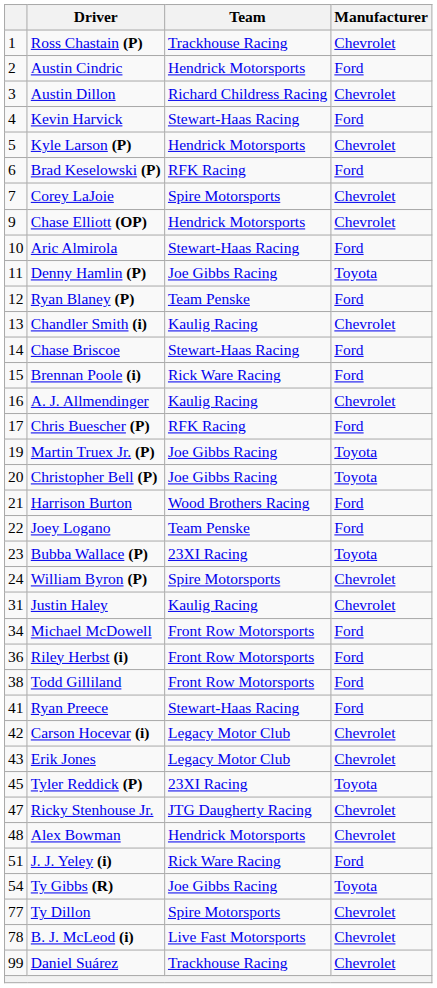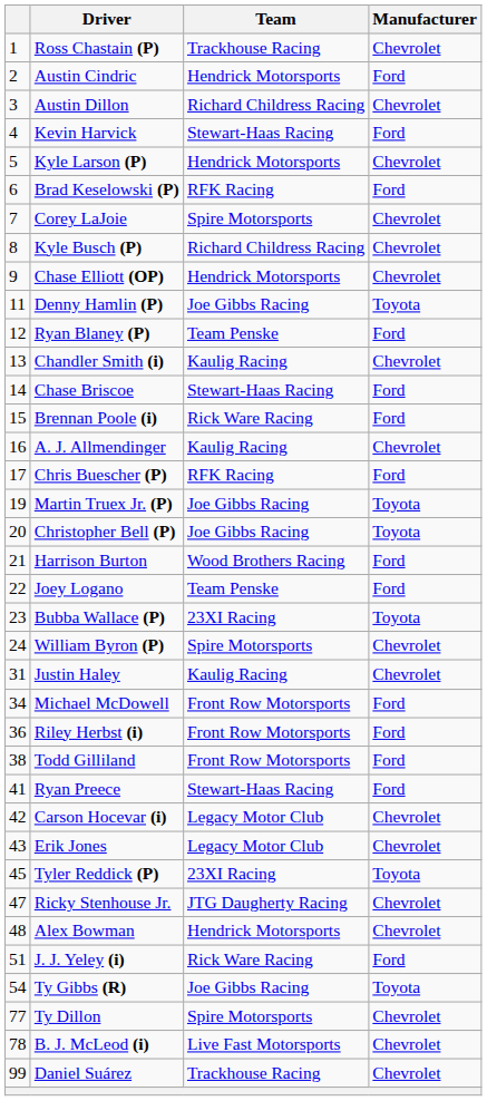 <table class="wikitable" style="font-size:95%">
 <tr>
 <th></th>
 <th>Driver</th>
 <th>Team</th>
 <th>Manufacturer</th>
 </tr>
 <tr>
 <td>1</td>
 <td><a href='#'>Ross Chastain</a> <strong>(P)</strong></td>
 <td><a href='#'>Trackhouse Racing</a></td>
 <td><a href='#'>Chevrolet</a></td>
 </tr>
 <tr>
 <td>2</td>
 <td><a href='#'>Austin Cindric</a></td>
 <td><a href='#'>Hendrick Motorsports</a></td>
 <td><a href='#'>Ford</a></td>
 </tr>
 <tr>
 <td>3</td>
 <td><a href='#'>Austin Dillon</a></td>
 <td><a href='#'>Richard Childress Racing</a></td>
 <td><a href='#'>Chevrolet</a></td>
 </tr>
 <tr>
 <td>4</td>
 <td><a href='#'>Kevin Harvick</a></td>
 <td><a href='#'>Stewart-Haas Racing</a></td>
 <td><a href='#'>Ford</a></td>
 </tr>
 <tr>
 <td>5</td>
 <td><a href='#'>Kyle Larson</a> <strong>(P)</strong></td>
 <td><a href='#'>Hendrick Motorsports</a></td>
 <td><a href='#'>Chevrolet</a></td>
 </tr>
 <tr>
 <td>6</td>
 <td><a href='#'>Brad Keselowski</a> <strong>(P)</strong></td>
 <td><a href='#'>RFK Racing</a></td>
 <td><a href='#'>Ford</a></td>
 </tr>
 <tr>
 <td>7</td>
 <td><a href='#'>Corey LaJoie</a></td>
 <td><a href='#'>Spire Motorsports</a></td>
 <td><a href='#'>Chevrolet</a></td>
 </tr>
 <tr>
+<td>8</td>
+<td><a href='#'>Kyle Busch</a> <strong>(P)</strong></td>
+<td><a href='#'>Richard Childress Racing</a></td>
+<td><a href='#'>Chevrolet</a></td>
+</tr>
+<tr>
 <td>9</td>
 <td><a href='#'>Chase Elliott</a> <strong>(OP)</strong></td>
 <td><a href='#'>Hendrick Motorsports</a></td>
 <td><a href='#'>Chevrolet</a></td>
-</tr>
-<tr>
-<td>10</td>
-<td><a href='#'>Aric Almirola</a></td>
-<td><a href='#'>Stewart-Haas Racing</a></td>
-<td><a href='#'>Ford</a></td>
 </tr>
 <tr>
 <td>11</td>
 <td><a href='#'>Denny Hamlin</a> <strong>(P)</strong></td>
 <td><a href='#'>Joe Gibbs Racing</a></td>
 <td><a href='#'>Toyota</a></td>
 </tr>
 <tr>
 <td>12</td>
 <td><a href='#'>Ryan Blaney</a> <strong>(P)</strong></td>
 <td><a href='#'>Team Penske</a></td>
 <td><a href='#'>Ford</a></td>
 </tr>
 <tr>
 <td>13</td>
 <td><a href='#'>Chandler Smith</a> <strong>(i)</strong></td>
 <td><a href='#'>Kaulig Racing</a></td>
 <td><a href='#'>Chevrolet</a></td>
 </tr>
 <tr>
 <td>14</td>
 <td><a href='#'>Chase Briscoe</a></td>
 <td><a href='#'>Stewart-Haas Racing</a></td>
 <td><a href='#'>Ford</a></td>
 </tr>
 <tr>
 <td>15</td>
 <td><a href='#'>Brennan Poole</a> <strong>(i)</strong></td>
 <td><a href='#'>Rick Ware Racing</a></td>
 <td><a href='#'>Ford</a></td>
 </tr>
 <tr>
 <td>16</td>
 <td><a href='#'>A. J. Allmendinger</a></td>
 <td><a href='#'>Kaulig Racing</a></td>
 <td><a href='#'>Chevrolet</a></td>
 </tr>
 <tr>
 <td>17</td>
 <td><a href='#'>Chris Buescher</a> <strong>(P)</strong></td>
 <td><a href='#'>RFK Racing</a></td>
 <td><a href='#'>Ford</a></td>
 </tr>
 <tr>
 <td>19</td>
 <td><a href='#'>Martin Truex Jr.</a> <strong>(P)</strong></td>
 <td><a href='#'>Joe Gibbs Racing</a></td>
 <td><a href='#'>Toyota</a></td>
 </tr>
 <tr>
 <td>20</td>
 <td><a href='#'>Christopher Bell</a> <strong>(P)</strong></td>
 <td><a href='#'>Joe Gibbs Racing</a></td>
 <td><a href='#'>Toyota</a></td>
 </tr>
 <tr>
 <td>21</td>
 <td><a href='#'>Harrison Burton</a></td>
 <td><a href='#'>Wood Brothers Racing</a></td>
 <td><a href='#'>Ford</a></td>
 </tr>
 <tr>
 <td>22</td>
 <td><a href='#'>Joey Logano</a></td>
 <td><a href='#'>Team Penske</a></td>
 <td><a href='#'>Ford</a></td>
 </tr>
 <tr>
 <td>23</td>
 <td><a href='#'>Bubba Wallace</a> <strong>(P)</strong></td>
 <td><a href='#'>23XI Racing</a></td>
 <td><a href='#'>Toyota</a></td>
 </tr>
 <tr>
 <td>24</td>
 <td><a href='#'>William Byron</a> <strong>(P)</strong></td>
 <td><a href='#'>Spire Motorsports</a></td>
 <td><a href='#'>Chevrolet</a></td>
 </tr>
 <tr>
 <td>31</td>
 <td><a href='#'>Justin Haley</a></td>
 <td><a href='#'>Kaulig Racing</a></td>
 <td><a href='#'>Chevrolet</a></td>
 </tr>
 <tr>
 <td>34</td>
 <td><a href='#'>Michael McDowell</a></td>
 <td><a href='#'>Front Row Motorsports</a></td>
 <td><a href='#'>Ford</a></td>
 </tr>
 <tr>
 <td>36</td>
 <td><a href='#'>Riley Herbst</a> <strong>(i)</strong></td>
 <td><a href='#'>Front Row Motorsports</a></td>
 <td><a href='#'>Ford</a></td>
 </tr>
 <tr>
 <td>38</td>
 <td><a href='#'>Todd Gilliland</a></td>
 <td><a href='#'>Front Row Motorsports</a></td>
 <td><a href='#'>Ford</a></td>
 </tr>
 <tr>
 <td>41</td>
 <td><a href='#'>Ryan Preece</a></td>
 <td><a href='#'>Stewart-Haas Racing</a></td>
 <td><a href='#'>Ford</a></td>
 </tr>
 <tr>
 <td>42</td>
 <td><a href='#'>Carson Hocevar</a> <strong>(i)</strong></td>
 <td><a href='#'>Legacy Motor Club</a></td>
 <td><a href='#'>Chevrolet</a></td>
 </tr>
 <tr>
 <td>43</td>
 <td><a href='#'>Erik Jones</a></td>
 <td><a href='#'>Legacy Motor Club</a></td>
 <td><a href='#'>Chevrolet</a></td>
 </tr>
 <tr>
 <td>45</td>
 <td><a href='#'>Tyler Reddick</a> <strong>(P)</strong></td>
 <td><a href='#'>23XI Racing</a></td>
 <td><a href='#'>Toyota</a></td>
 </tr>
 <tr>
 <td>47</td>
 <td nowrap><a href='#'>Ricky Stenhouse Jr.</a></td>
 <td><a href='#'>JTG Daugherty Racing</a></td>
 <td><a href='#'>Chevrolet</a></td>
 </tr>
 <tr>
 <td>48</td>
 <td><a href='#'>Alex Bowman</a></td>
 <td><a href='#'>Hendrick Motorsports</a></td>
 <td><a href='#'>Chevrolet</a></td>
 </tr>
 <tr>
 <td>51</td>
 <td><a href='#'>J. J. Yeley</a> <strong>(i)</strong></td>
 <td><a href='#'>Rick Ware Racing</a></td>
 <td><a href='#'>Ford</a></td>
 </tr>
 <tr>
 <td>54</td>
 <td><a href='#'>Ty Gibbs</a> <strong>(R)</strong></td>
 <td><a href='#'>Joe Gibbs Racing</a></td>
 <td><a href='#'>Toyota</a></td>
 </tr>
 <tr>
 <td>77</td>
 <td><a href='#'>Ty Dillon</a></td>
 <td><a href='#'>Spire Motorsports</a></td>
 <td><a href='#'>Chevrolet</a></td>
 </tr>
 <tr>
 <td>78</td>
 <td><a href='#'>B. J. McLeod</a> <strong>(i)</strong></td>
 <td><a href='#'>Live Fast Motorsports</a></td>
 <td><a href='#'>Chevrolet</a></td>
 </tr>
 <tr>
 <td>99</td>
 <td><a href='#'>Daniel Suárez</a></td>
 <td><a href='#'>Trackhouse Racing</a></td>
 <td><a href='#'>Chevrolet</a></td>
 </tr>
 <tr>
 <th colspan="4"></th>
 </tr>
 </table>
